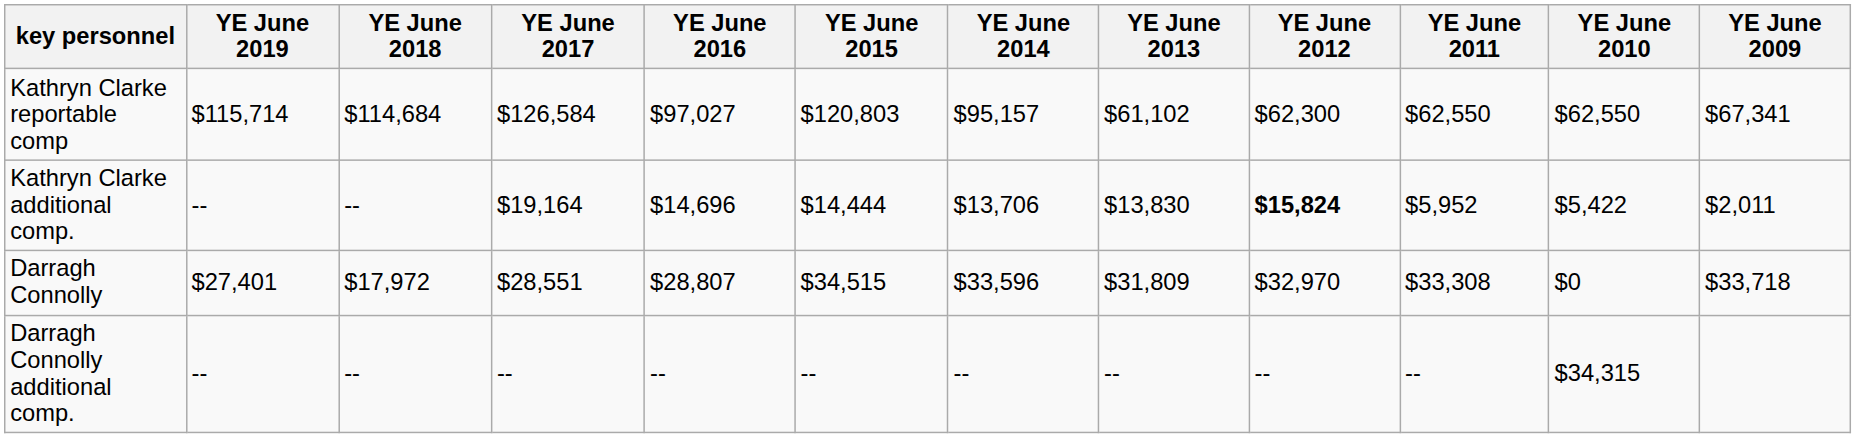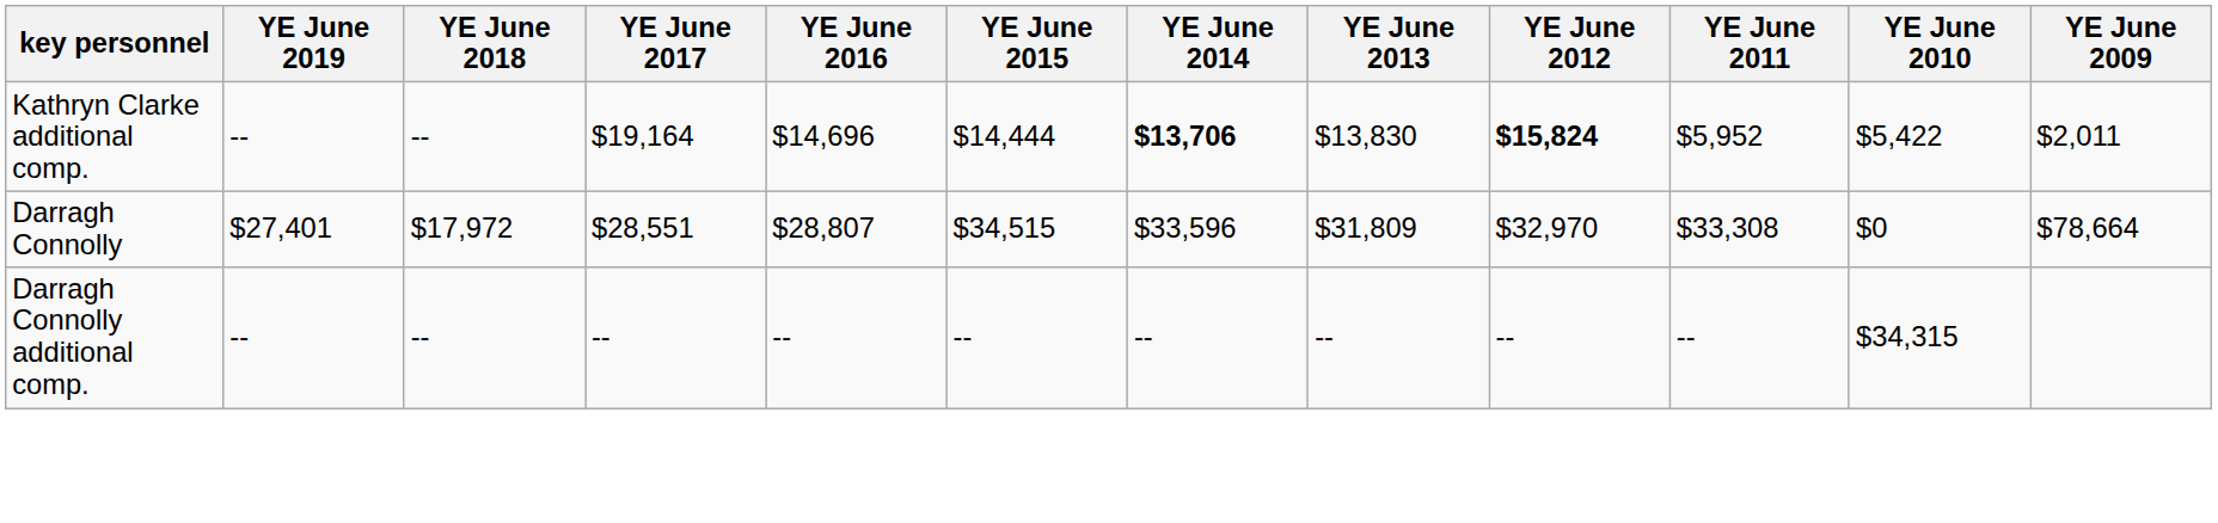 <table class="wikitable">
 <tr>
 <th>key personnel</th>
 <th>YE June 2019</th>
 <th>YE June 2018</th>
 <th>YE June 2017</th>
 <th>YE June 2016</th>
 <th>YE June 2015</th>
 <th>YE June 2014</th>
 <th>YE June 2013</th>
 <th>YE June 2012</th>
 <th>YE June 2011</th>
 <th>YE June 2010</th>
 <th>YE June 2009</th>
 </tr>
 <tr>
-<td>Kathryn Clarke<br>reportable comp</td>
-<td>$115,714</td>
-<td>$114,684</td>
-<td>$126,584</td>
-<td>$97,027</td>
-<td>$120,803</td>
-<td>$95,157</td>
-<td>$61,102</td>
-<td>$62,300</td>
-<td>$62,550</td>
-<td>$62,550</td>
-<td>$67,341</td>
-</tr>
-<tr>
 <td>Kathryn Clarke<br>additional comp.</td>
 <td>--</td>
 <td>--</td>
 <td>$19,164</td>
 <td>$14,696</td>
 <td>$14,444</td>
-<td>$13,706</td>
+<td><strong>$13,706</strong></td>
 <td>$13,830</td>
 <td><strong>$15,824</strong></td>
 <td>$5,952</td>
 <td>$5,422</td>
 <td>$2,011</td>
 </tr>
 <tr>
 <td>Darragh Connolly</td>
 <td>$27,401</td>
 <td>$17,972</td>
 <td>$28,551</td>
 <td>$28,807</td>
 <td>$34,515</td>
 <td>$33,596</td>
 <td>$31,809</td>
 <td>$32,970</td>
 <td>$33,308</td>
 <td>$0</td>
-<td>$33,718</td>
+<td>$78,664</td>
 </tr>
 <tr>
 <td>Darragh Connolly<br>additional comp.</td>
 <td>--</td>
 <td>--</td>
 <td>--</td>
 <td>--</td>
 <td>--</td>
 <td>--</td>
 <td>--</td>
 <td>--</td>
 <td>--</td>
 <td>$34,315</td>
 <td></td>
 </tr>
 </table>
